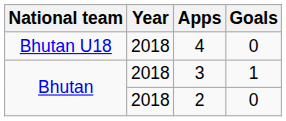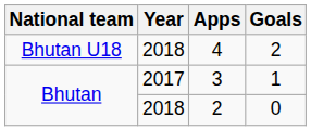 <table class="wikitable" style="text-align:center">
 <tr>
 <th>National team</th>
 <th>Year</th>
 <th>Apps</th>
 <th>Goals</th>
 </tr>
 <tr>
 <td><a href='#'>Bhutan U18</a></td>
 <td>2018</td>
 <td>4</td>
-<td>0</td>
+<td>2</td>
 </tr>
 <tr>
 <td rowspan="2"><a href='#'>Bhutan</a></td>
-<td>2018</td>
+<td>2017</td>
 <td>3</td>
 <td>1</td>
 </tr>
 <tr>
 <td>2018</td>
 <td>2</td>
 <td>0</td>
 </tr>
 </table>
